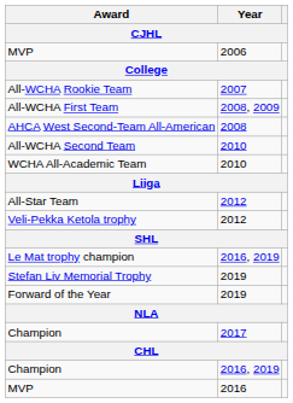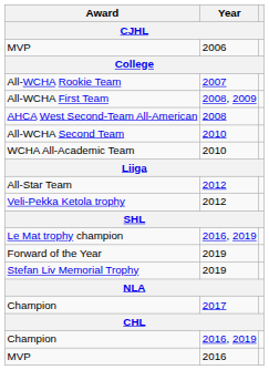 <table class="wikitable">
 <tr>
 <th>Award</th>
 <th>Year</th>
 <th></th>
 </tr>
 <tr>
 <th colspan="3"><a href='#'>CJHL</a></th>
 </tr>
 <tr>
 <td>MVP</td>
 <td>2006</td>
 <td></td>
 </tr>
 <tr>
 <th colspan="3"><a href='#'>College</a></th>
 </tr>
 <tr>
 <td>All-<a href='#'>WCHA</a> <a href='#'>Rookie Team</a></td>
 <td><a href='#'>2007</a></td>
 <td></td>
 </tr>
 <tr>
 <td>All-WCHA <a href='#'>First Team</a></td>
 <td><a href='#'>2008</a>, <a href='#'>2009</a></td>
 <td></td>
 </tr>
 <tr>
 <td><a href='#'>AHCA</a> <a href='#'>West Second-Team All-American</a></td>
 <td><a href='#'>2008</a></td>
 <td></td>
 </tr>
 <tr>
 <td>All-WCHA <a href='#'>Second Team</a></td>
 <td><a href='#'>2010</a></td>
 <td></td>
 </tr>
 <tr>
 <td>WCHA All-Academic Team</td>
 <td>2010</td>
 <td></td>
 </tr>
 <tr>
 <th colspan="3"><a href='#'>Liiga</a></th>
 </tr>
 <tr>
 <td>All-Star Team</td>
 <td><a href='#'>2012</a></td>
 <td></td>
 </tr>
 <tr>
 <td><a href='#'>Veli-Pekka Ketola trophy</a></td>
 <td>2012</td>
 <td></td>
 </tr>
 <tr>
 <th colspan="3"><a href='#'>SHL</a></th>
 </tr>
 <tr>
 <td><a href='#'>Le Mat trophy</a> champion</td>
 <td><a href='#'>2016</a>, <a href='#'>2019</a></td>
 <td></td>
 </tr>
 <tr>
-<td><a href='#'>Stefan Liv Memorial Trophy</a></td>
+<td>Forward of the Year</td>
 <td>2019</td>
 <td></td>
 </tr>
 <tr>
-<td>Forward of the Year</td>
+<td><a href='#'>Stefan Liv Memorial Trophy</a></td>
 <td>2019</td>
 <td></td>
 </tr>
 <tr>
 <th colspan="3"><a href='#'>NLA</a></th>
 </tr>
 <tr>
 <td>Champion</td>
 <td><a href='#'>2017</a></td>
 <td></td>
 </tr>
 <tr>
 <th colspan="3"><a href='#'>CHL</a></th>
 </tr>
 <tr>
 <td>Champion</td>
 <td><a href='#'>2016</a>, <a href='#'>2019</a></td>
 <td></td>
 </tr>
 <tr>
 <td>MVP</td>
 <td>2016</td>
 <td></td>
 </tr>
 </table>
